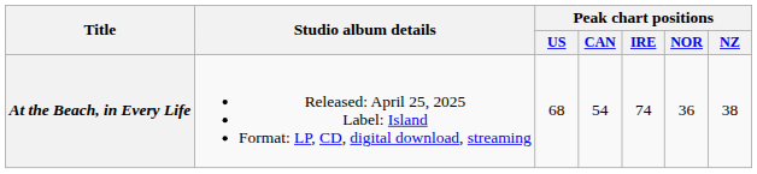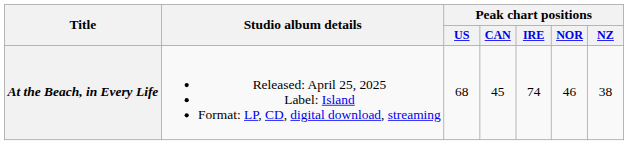 <table class="wikitable plainrowheaders" style="text-align:center">
 <tr>
 <th scope="col" rowspan="2">Title</th>
 <th scope="col" rowspan="2">Studio album details</th>
 <th scope="col" colspan="5">Peak chart positions</th>
 </tr>
 <tr>
 <th scope="col" style="width:2.5em;font-size:90%;"><a href='#'>US</a><br></th>
 <th scope="col" style="width:2.5em;font-size:90%;"><a href='#'>CAN</a><br></th>
 <th scope="col" style="width:2.5em;font-size:90%;"><a href='#'>IRE</a><br></th>
 <th scope="col" style="width:2.5em;font-size:90%;"><a href='#'>NOR</a><br></th>
 <th scope="col" style="width:2.5em;font-size:90%;"><a href='#'>NZ</a><br></th>
 </tr>
 <tr>
 <th scope="row"><em>At the Beach, in Every Life</em></th>
 <td><br><ul><li>Released: April 25, 2025</li><li>Label: <a href='#'>Island</a></li><li>Format: <a href='#'>LP</a>, <a href='#'>CD</a>, <a href='#'>digital download</a>, <a href='#'>streaming</a></li></ul></td>
 <td>68</td>
-<td>54</td>
+<td>45</td>
 <td>74</td>
-<td>36</td>
+<td>46</td>
 <td>38</td>
 </tr>
 </table>
